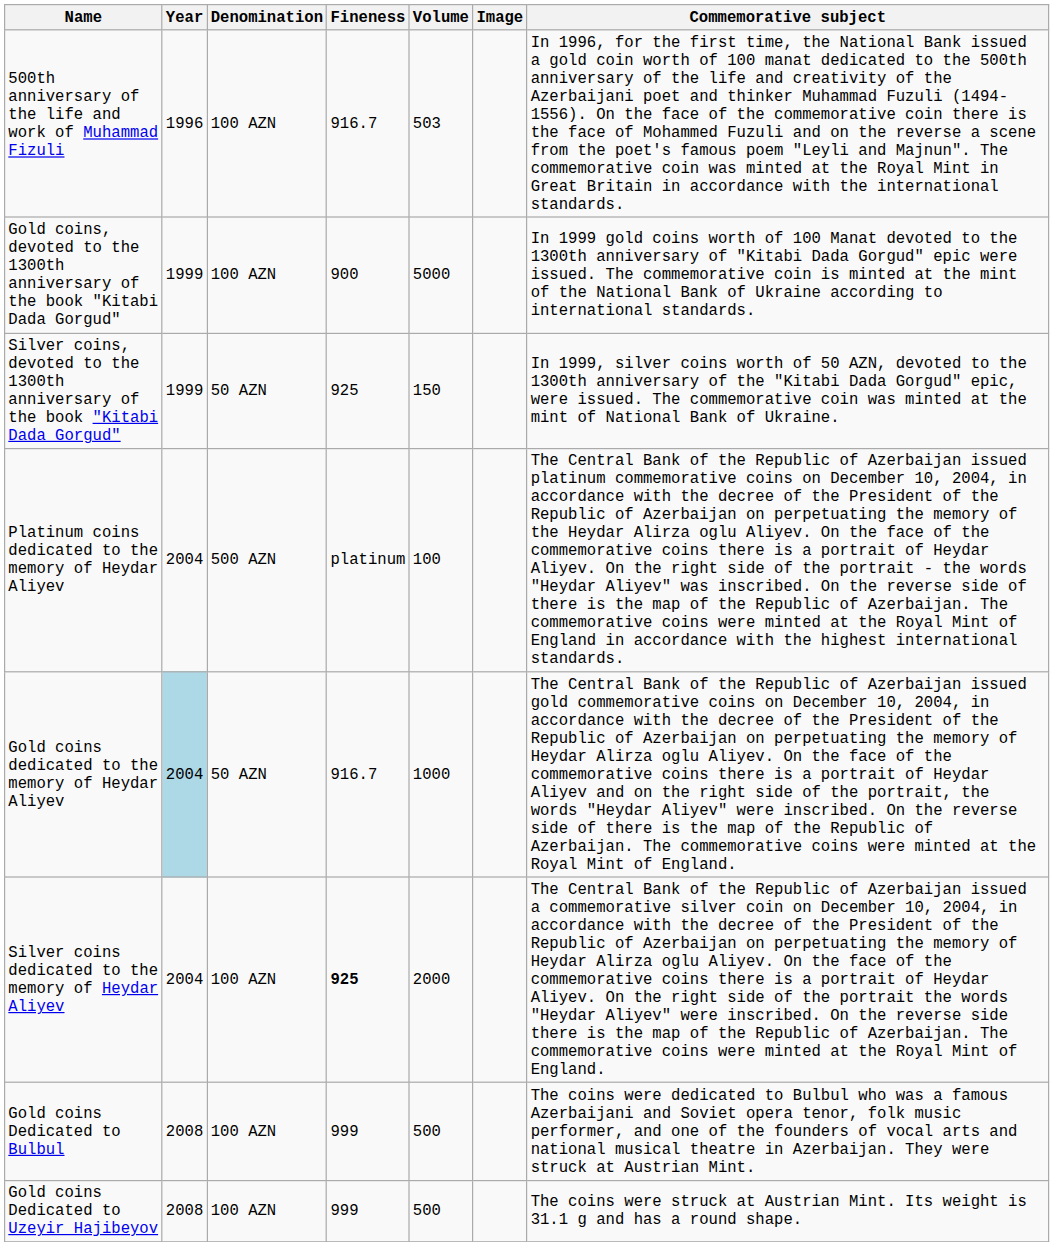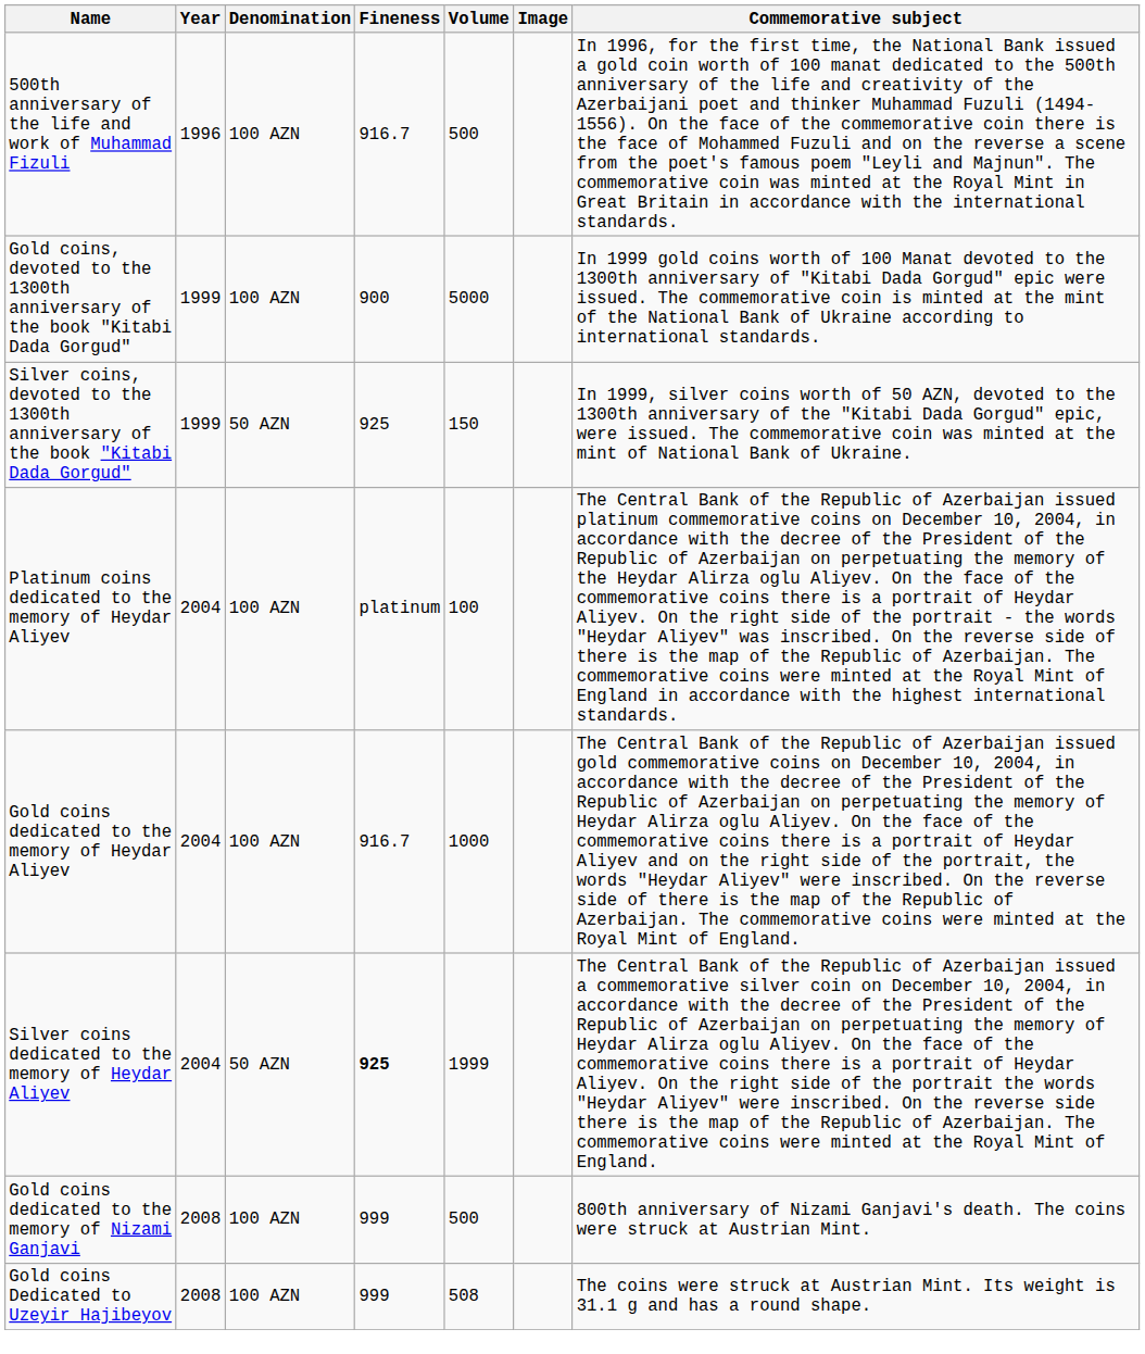 <table class="wikitable">
 <tr>
 <th>Name</th>
 <th>Year</th>
 <th>Denomination</th>
 <th>Fineness</th>
 <th>Volume</th>
 <th>Image</th>
 <th>Commemorative subject</th>
 </tr>
 <tr>
 <td>500th  anniversary of the life and work of <a href='#'>Muhammad Fizuli</a><br><br></td>
 <td>1996</td>
 <td>100  AZN</td>
 <td>916.7</td>
-<td>503</td>
+<td>500</td>
 <td></td>
 <td>In  1996, for the first time, the National Bank issued a gold coin worth of 100  manat dedicated to the 500th anniversary of the life and creativity of the  Azerbaijani poet and thinker Muhammad Fuzuli (1494-1556). On the face of the  commemorative coin there is the face of Mohammed Fuzuli and on the reverse a  scene from the poet's famous poem "Leyli and Majnun". The  commemorative coin was minted at the Royal Mint in Great Britain in  accordance with the international standards.</td>
 </tr>
 <tr>
 <td>Gold  coins, devoted to the 1300th anniversary of the book "Kitabi Dada  Gorgud"</td>
 <td>1999</td>
 <td>100  AZN</td>
 <td>900</td>
 <td>5000</td>
 <td></td>
 <td>In  1999 gold coins worth of 100 Manat devoted to the 1300th anniversary of  "Kitabi Dada Gorgud" epic were issued. The commemorative coin is  minted at the mint of the National Bank of Ukraine according to international  standards.</td>
 </tr>
 <tr>
 <td>Silver  coins, devoted to the 1300th anniversary of the book <a href='#'>"Kitabi Dada Gorgud"</a></td>
 <td>1999</td>
 <td>50  AZN</td>
 <td>925</td>
 <td>150</td>
 <td></td>
 <td>In  1999, silver coins worth of 50 AZN, devoted to the 1300th anniversary of the  "Kitabi Dada Gorgud" epic, were issued. The commemorative coin was  minted at the mint of National Bank of Ukraine.</td>
 </tr>
 <tr>
 <td>Platinum  coins dedicated to the memory of Heydar Aliyev</td>
 <td>2004</td>
-<td>500  AZN</td>
+<td>100  AZN</td>
 <td>platinum</td>
 <td>100</td>
 <td></td>
 <td>The  Central Bank of the Republic of Azerbaijan issued platinum commemorative  coins on December 10, 2004, in accordance with the decree of the President of  the Republic of Azerbaijan on perpetuating the memory of the Heydar Alirza oglu Aliyev. On the face of the  commemorative coins there is a portrait of Heydar Aliyev. On the right side of the portrait - the  words "Heydar Aliyev" was inscribed. On the reverse side of there  is the map of the Republic of Azerbaijan. The commemorative coins were minted  at the Royal Mint of England in accordance with the highest international  standards.</td>
 </tr>
 <tr>
 <td>Gold  coins dedicated to the memory of Heydar Aliyev</td>
-<td style="background: lightblue;">2004</td>
-<td>50  AZN</td>
+<td>2004</td>
+<td>100  AZN</td>
 <td>916.7</td>
 <td>1000</td>
 <td></td>
 <td>The  Central Bank of the Republic of Azerbaijan issued gold commemorative coins on  December 10, 2004, in accordance with the decree of the President of the  Republic of Azerbaijan on perpetuating the memory of Heydar Alirza oglu Aliyev. On the face of the  commemorative coins there is a portrait of Heydar Aliyev and on the right side of the portrait, the words  "Heydar Aliyev" were inscribed. On the reverse side of there is the  map of the Republic of Azerbaijan. The commemorative coins were minted at the  Royal Mint of England.</td>
 </tr>
 <tr>
 <td>Silver  coins dedicated to the memory of <a href='#'>Heydar Aliyev</a></td>
 <td>2004</td>
-<td>100  AZN</td>
+<td>50  AZN</td>
 <td><strong>925</strong></td>
-<td>2000</td>
+<td>1999</td>
 <td></td>
 <td>The  Central Bank of the Republic of Azerbaijan issued a commemorative silver coin  on December 10, 2004, in accordance with the decree of the President of the  Republic of Azerbaijan on perpetuating the memory of Heydar Alirza oglu Aliyev. On the face of the  commemorative coins there is a portrait of Heydar Aliyev. On the right side of the portrait the words  "Heydar Aliyev" were inscribed. On the reverse side there is the map  of the Republic of Azerbaijan. The commemorative coins were minted at the  Royal Mint of England.</td>
 </tr>
 <tr>
-<td>Gold  coins<br>Dedicated  to <a href='#'>Bulbul</a></td>
+<td>Gold  coins dedicated to the memory of <a href='#'>Nizami Ganjavi</a></td>
 <td>2008</td>
 <td>100  AZN</td>
 <td>999</td>
 <td>500</td>
 <td></td>
-<td>The  coins were dedicated to Bulbul who was a famous Azerbaijani and Soviet opera  tenor, folk music performer, and one of the founders of vocal arts and  national musical theatre in Azerbaijan. They were struck at Austrian Mint.</td>
+<td>800th  anniversary of Nizami Ganjavi's death. The coins were struck at Austrian Mint.</td>
 </tr>
 <tr>
 <td>Gold  coins<br>Dedicated  to <a href='#'>Uzeyir Hajibeyov</a></td>
 <td>2008</td>
 <td>100  AZN</td>
 <td>999</td>
-<td>500</td>
+<td>508</td>
 <td></td>
 <td>The  coins were struck at Austrian Mint. Its weight is 31.1 g and has a round  shape.</td>
 </tr>
 </table>
